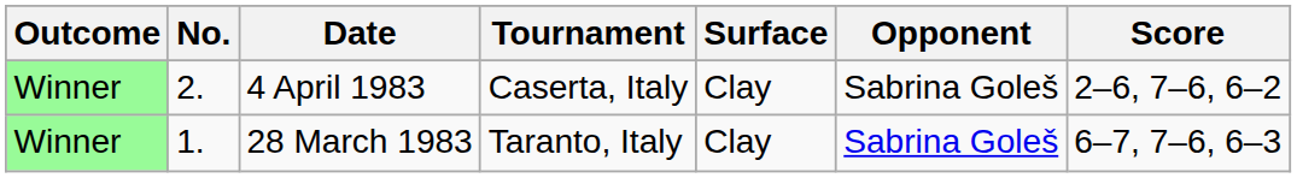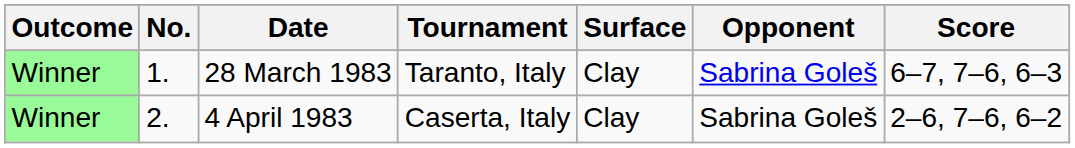 <table class="sortable wikitable" style=font-size:97%>
 <tr>
 <th>Outcome</th>
 <th>No.</th>
 <th>Date</th>
 <th>Tournament</th>
 <th>Surface</th>
 <th>Opponent</th>
 <th>Score</th>
 </tr>
 <tr>
 <td bgcolor="98FB98">Winner</td>
+<td>1.</td>
+<td>28 March 1983</td>
+<td>Taranto, Italy</td>
+<td>Clay</td>
+<td> <a href='#'>Sabrina Goleš</a></td>
+<td>6–7, 7–6, 6–3</td>
+</tr>
+<tr>
+<td bgcolor="98FB98">Winner</td>
 <td>2.</td>
 <td>4 April 1983</td>
 <td>Caserta, Italy</td>
 <td>Clay</td>
 <td> Sabrina Goleš</td>
 <td>2–6, 7–6, 6–2</td>
 </tr>
-<tr>
-<td bgcolor="98FB98">Winner</td>
-<td>1.</td>
-<td>28 March 1983</td>
-<td>Taranto, Italy</td>
-<td>Clay</td>
-<td> <a href='#'>Sabrina Goleš</a></td>
-<td>6–7, 7–6, 6–3</td>
-</tr>
 </table>
